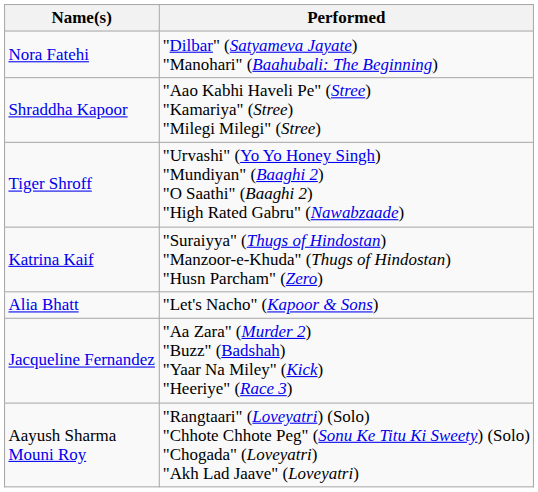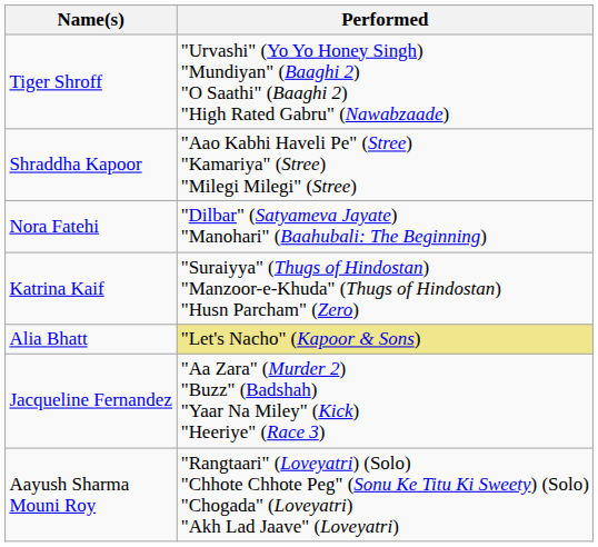 <table class="wikitable">
 <tr>
 <th>Name(s)</th>
 <th>Performed</th>
 </tr>
 <tr>
-<td><a href='#'>Nora Fatehi</a></td>
-<td>"<a href='#'>Dilbar</a>" (<em><a href='#'>Satyameva Jayate</a></em>)<br>"Manohari" (<a href='#'><em>Baahubali: The Beginning</em></a>)</td>
+<td><a href='#'>Tiger Shroff</a></td>
+<td>"Urvashi" (<a href='#'>Yo Yo Honey Singh</a>)<br>"Mundiyan" (<em><a href='#'>Baaghi 2</a></em>)<br>"O Saathi" (<em>Baaghi 2</em>)<br>"High Rated Gabru" (<em><a href='#'>Nawabzaade</a></em>)</td>
 </tr>
 <tr>
 <td><a href='#'>Shraddha Kapoor</a></td>
 <td>"Aao Kabhi Haveli Pe" (<em><a href='#'>Stree</a></em>)<br>"Kamariya" (<em>Stree</em>)<br>"Milegi Milegi" (<em>Stree</em>)</td>
 </tr>
 <tr>
-<td><a href='#'>Tiger Shroff</a></td>
-<td>"Urvashi" (<a href='#'>Yo Yo Honey Singh</a>)<br>"Mundiyan" (<em><a href='#'>Baaghi 2</a></em>)<br>"O Saathi" (<em>Baaghi 2</em>)<br>"High Rated Gabru" (<em><a href='#'>Nawabzaade</a></em>)</td>
+<td><a href='#'>Nora Fatehi</a></td>
+<td>"<a href='#'>Dilbar</a>" (<em><a href='#'>Satyameva Jayate</a></em>)<br>"Manohari" (<a href='#'><em>Baahubali: The Beginning</em></a>)</td>
 </tr>
 <tr>
 <td><a href='#'>Katrina Kaif</a></td>
 <td>"Suraiyya" (<em><a href='#'>Thugs of Hindostan</a></em>)<br>"Manzoor-e-Khuda" (<em>Thugs of Hindostan</em>)<br>"Husn Parcham" (<em><a href='#'>Zero</a></em>)</td>
 </tr>
 <tr>
 <td><a href='#'>Alia Bhatt</a></td>
-<td>"Let's Nacho" (<em><a href='#'>Kapoor & Sons</a></em>)</td>
+<td style="background: khaki;">"Let's Nacho" (<em><a href='#'>Kapoor & Sons</a></em>)</td>
 </tr>
 <tr>
 <td><a href='#'>Jacqueline Fernandez</a></td>
 <td>"Aa Zara" (<em><a href='#'>Murder 2</a></em>)<br>"Buzz" (<a href='#'>Badshah</a>)<br>"Yaar Na Miley" (<em><a href='#'>Kick</a></em>)<br>"Heeriye" (<em><a href='#'>Race 3</a></em>)</td>
 </tr>
 <tr>
 <td>Aayush Sharma<br><a href='#'>Mouni Roy</a></td>
 <td>"Rangtaari" (<em><a href='#'>Loveyatri</a></em>) (Solo)<br>"Chhote Chhote Peg" (<em><a href='#'>Sonu Ke Titu Ki Sweety</a></em>) (Solo)<br>"Chogada" (<em>Loveyatri</em>)<br>"Akh Lad Jaave" (<em>Loveyatri</em>)</td>
 </tr>
 </table>
